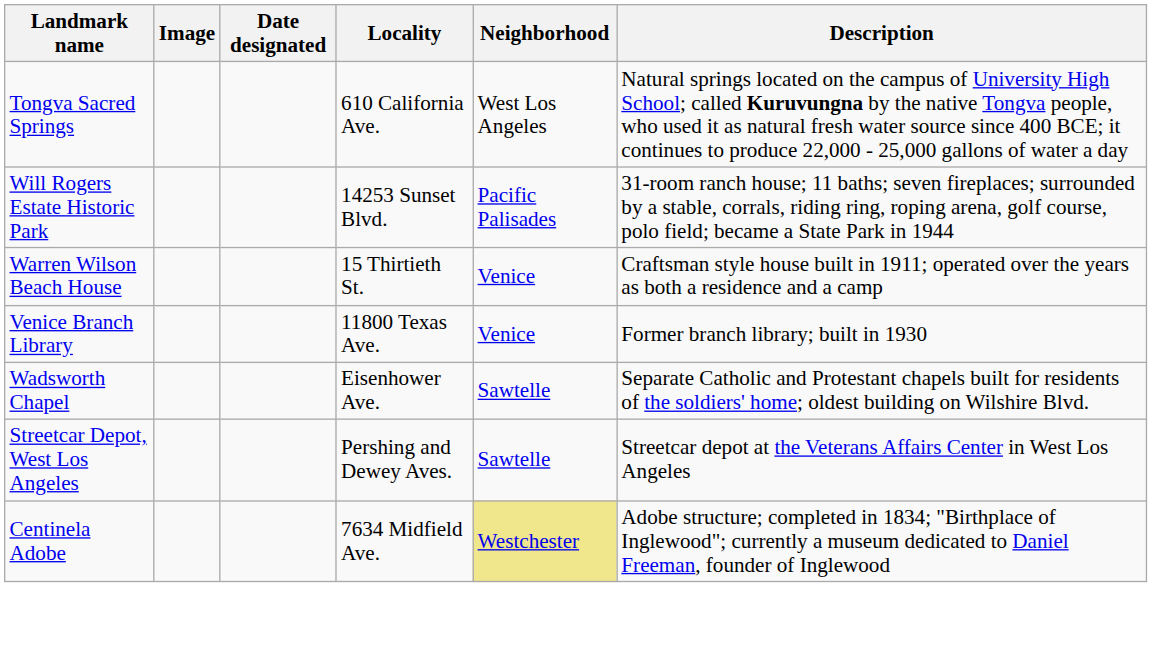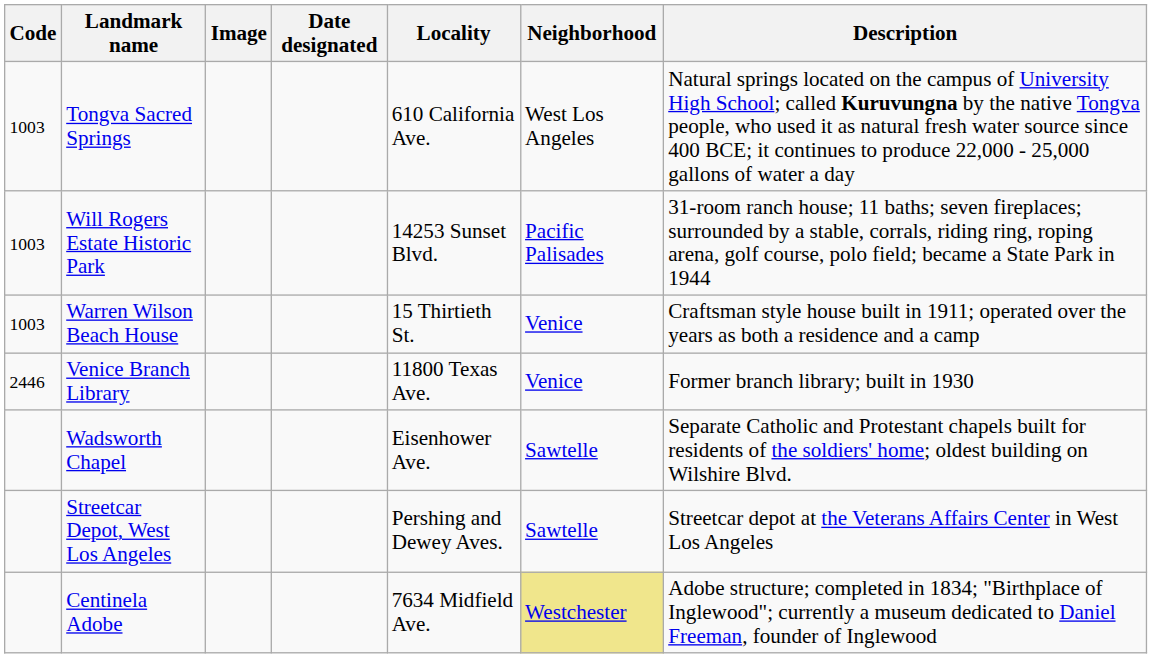 <table class="wikitable sortable" style="width:98%">
 <tr>
+<th><strong>Code</strong></th>
 <th><strong>Landmark name</strong></th>
 <th class="unsortable" ><strong>Image</strong></th>
 <th><strong>Date designated</strong></th>
 <th><strong>Locality</strong></th>
 <th><strong>Neighborhood</strong></th>
 <th class="unsortable" ><strong>Description</strong></th>
 </tr>
 <tr>
+<td><small>1003</small></td>
 <td><a href='#'>Tongva Sacred Springs</a></td>
 <td></td>
 <td></td>
 <td>610 California Ave.<br><small></small></td>
 <td>West Los Angeles</td>
 <td>Natural springs located on the campus of <a href='#'>University High School</a>; called <strong>Kuruvungna</strong> by the native <a href='#'>Tongva</a> people, who used it as natural fresh water source since 400 BCE; it continues to produce 22,000 - 25,000 gallons of water a day</td>
 </tr>
 <tr>
+<td><small>1003</small></td>
 <td><a href='#'>Will Rogers Estate Historic Park</a></td>
 <td></td>
 <td></td>
 <td>14253 Sunset Blvd.<br><small></small></td>
 <td><a href='#'>Pacific Palisades</a></td>
 <td>31-room ranch house; 11 baths; seven fireplaces; surrounded by a stable, corrals, riding ring, roping arena, golf course, polo field; became a State Park in 1944</td>
 </tr>
 <tr>
+<td><small>1003</small></td>
 <td><a href='#'>Warren Wilson Beach House</a></td>
 <td></td>
 <td></td>
 <td>15 Thirtieth St.<br><small></small></td>
 <td><a href='#'>Venice</a></td>
 <td>Craftsman style house built in 1911; operated over the years as both a residence and a camp</td>
 </tr>
 <tr>
+<td><small>2446</small></td>
 <td><a href='#'>Venice Branch Library</a></td>
 <td></td>
 <td></td>
 <td>11800 Texas Ave.<br><small></small></td>
 <td><a href='#'>Venice</a></td>
 <td>Former branch library; built in 1930</td>
 </tr>
 <tr>
+<td><small></small></td>
 <td><a href='#'>Wadsworth Chapel</a></td>
 <td></td>
 <td></td>
 <td>Eisenhower Ave.<br><small></small></td>
 <td><a href='#'>Sawtelle</a></td>
 <td>Separate Catholic and Protestant chapels built for residents of <a href='#'>the soldiers' home</a>; oldest building on Wilshire Blvd.</td>
 </tr>
 <tr>
+<td><small></small></td>
 <td><a href='#'>Streetcar Depot, West Los Angeles</a></td>
 <td></td>
 <td></td>
 <td>Pershing and Dewey Aves.<br><small></small></td>
 <td><a href='#'>Sawtelle</a></td>
 <td>Streetcar depot at <a href='#'>the Veterans Affairs Center</a> in West Los Angeles</td>
 </tr>
 <tr>
+<td><small></small></td>
 <td><a href='#'>Centinela Adobe</a></td>
 <td></td>
 <td></td>
 <td>7634 Midfield Ave.<br><small></small></td>
 <td style="background: khaki;"><a href='#'>Westchester</a></td>
 <td>Adobe structure; completed in 1834; "Birthplace of Inglewood"; currently a museum dedicated to <a href='#'>Daniel Freeman</a>, founder of Inglewood</td>
 </tr>
 </table>
